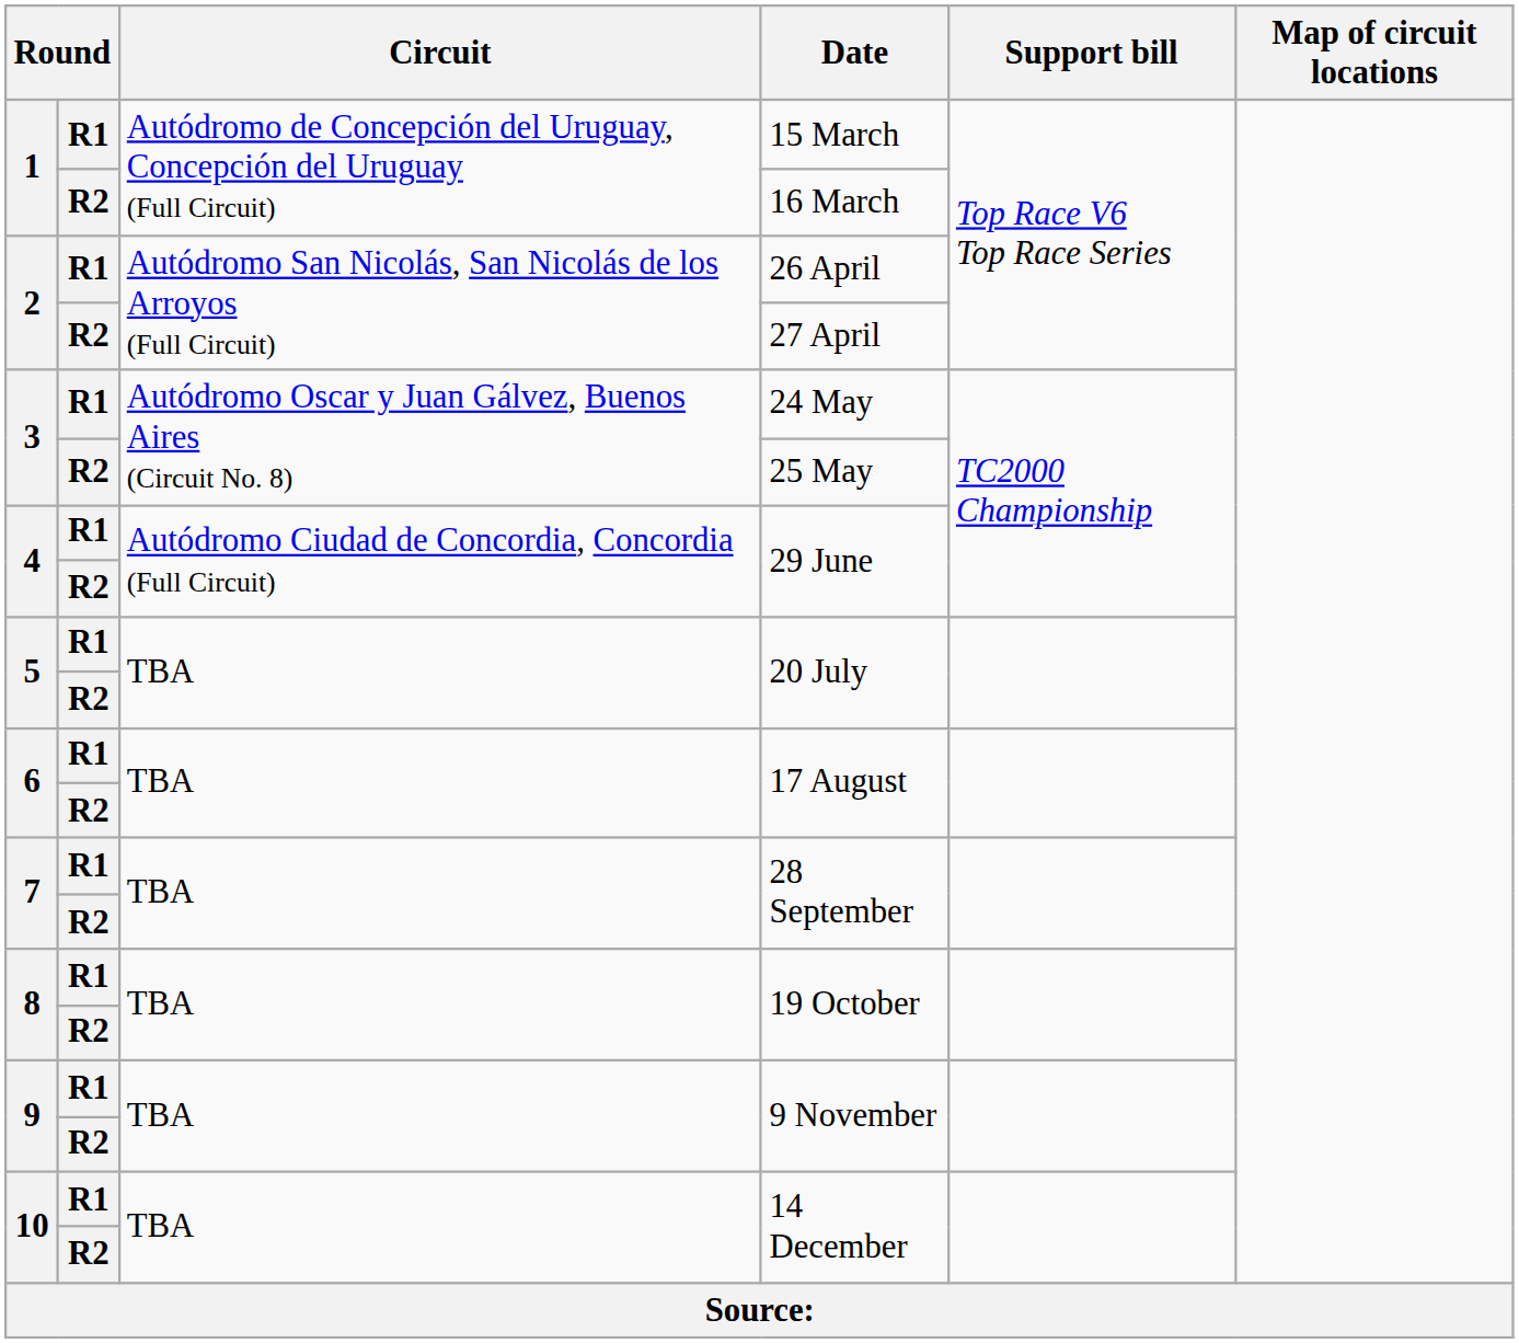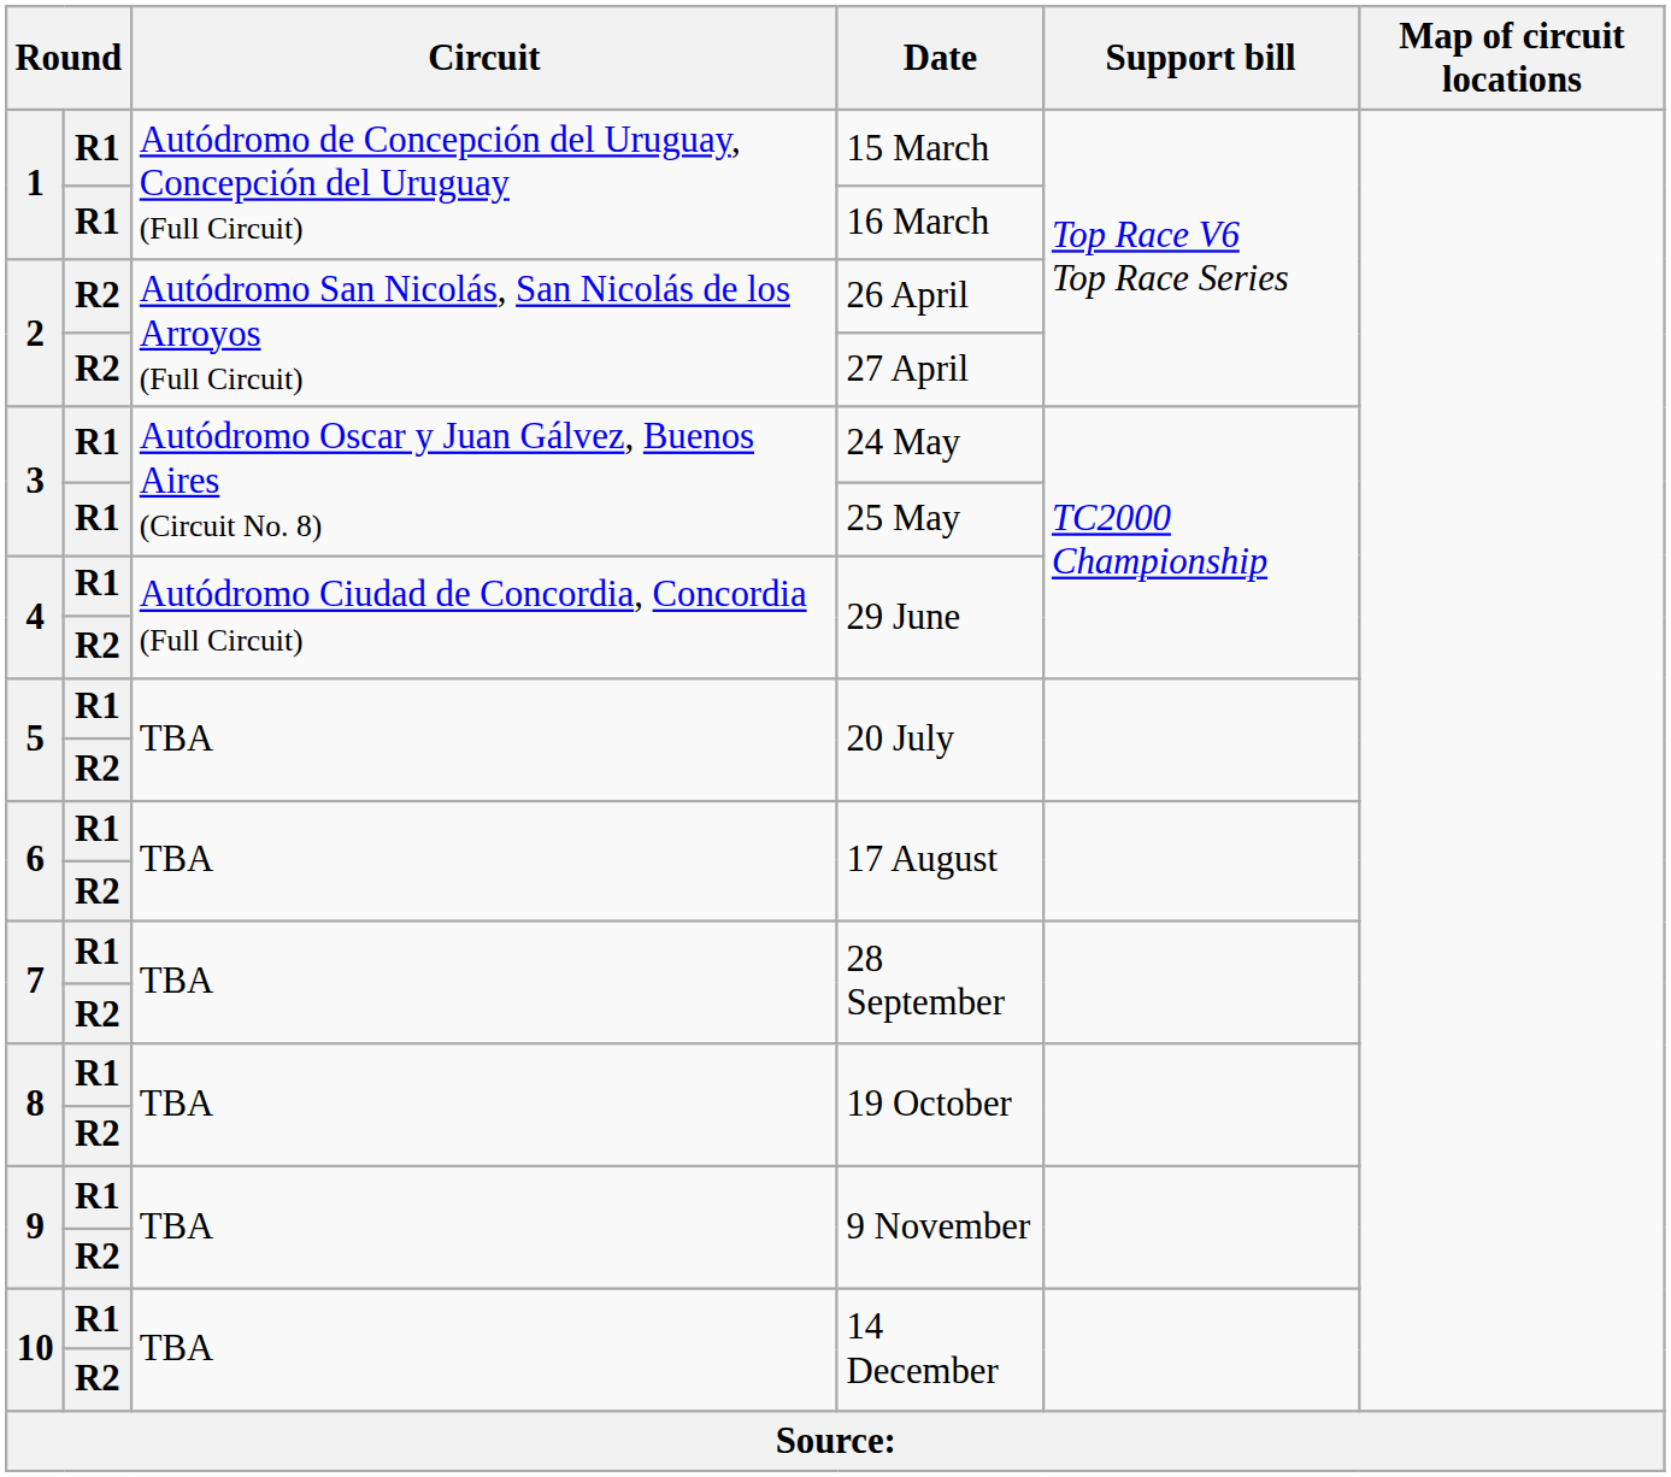 <table class="wikitable" style="font-size:85%">
 <tr>
 <th colspan="2">Round</th>
 <th>Circuit</th>
 <th>Date</th>
 <th>Support bill</th>
 <th>Map of circuit locations</th>
 </tr>
 <tr>
 <th rowspan="2">1</th>
 <th>R1</th>
 <td rowspan="2"> <a href='#'>Autódromo de Concepción del Uruguay</a>, <a href='#'>Concepción del Uruguay</a><br><small>(Full Circuit)</small></td>
 <td nowrap="">15 March</td>
 <td rowspan="4"><em><a href='#'>Top Race V6</a><br>Top Race Series</em></td>
 <td rowspan="20"></td>
 </tr>
 <tr>
-<th>R2</th>
+<th>R1</th>
 <td>16 March</td>
 </tr>
 <tr>
 <th rowspan="2">2</th>
-<th>R1</th>
+<th>R2</th>
 <td rowspan="2"> <a href='#'>Autódromo San Nicolás</a>, <a href='#'>San Nicolás de los Arroyos</a><br><small>(Full Circuit)</small></td>
 <td>26 April</td>
 </tr>
 <tr>
 <th>R2</th>
 <td>27 April</td>
 </tr>
 <tr>
 <th rowspan="2">3</th>
 <th>R1</th>
 <td rowspan="2"> <a href='#'>Autódromo Oscar y Juan Gálvez</a>, <a href='#'>Buenos Aires</a><br><small>(Circuit No. 8)</small></td>
 <td>24 May</td>
 <td rowspan="4"><em><a href='#'>TC2000 Championship</a></em></td>
 </tr>
 <tr>
-<th>R2</th>
+<th>R1</th>
 <td>25 May</td>
 </tr>
 <tr>
 <th rowspan="2">4</th>
 <th>R1</th>
 <td rowspan="2"> <a href='#'>Autódromo Ciudad de Concordia</a>, <a href='#'>Concordia</a><br><small>(Full Circuit)</small></td>
 <td rowspan="2">29 June</td>
 </tr>
 <tr>
 <th>R2</th>
 </tr>
 <tr>
 <th rowspan="2">5</th>
 <th>R1</th>
 <td rowspan="2"> TBA</td>
 <td rowspan="2">20 July</td>
 <td rowspan="2"></td>
 </tr>
 <tr>
 <th>R2</th>
 </tr>
 <tr>
 <th rowspan="2">6</th>
 <th>R1</th>
 <td rowspan="2"> TBA</td>
 <td rowspan="2">17 August</td>
 <td rowspan="2"></td>
 </tr>
 <tr>
 <th>R2</th>
 </tr>
 <tr>
 <th rowspan="2">7</th>
 <th>R1</th>
 <td rowspan="2"> TBA</td>
 <td rowspan="2">28 September</td>
 <td rowspan="2"></td>
 </tr>
 <tr>
 <th>R2</th>
 </tr>
 <tr>
 <th rowspan="2">8</th>
 <th>R1</th>
 <td rowspan="2"> TBA</td>
 <td rowspan="2">19 October</td>
 <td rowspan="2"></td>
 </tr>
 <tr>
 <th>R2</th>
 </tr>
 <tr>
 <th rowspan="2">9</th>
 <th>R1</th>
 <td rowspan="2"> TBA</td>
 <td rowspan="2">9 November</td>
 <td rowspan="2"></td>
 </tr>
 <tr>
 <th>R2</th>
 </tr>
 <tr>
 <th rowspan="2">10</th>
 <th>R1</th>
 <td rowspan="2"> TBA</td>
 <td rowspan="2">14 December</td>
 <td rowspan="2"></td>
 </tr>
 <tr>
 <th>R2</th>
 </tr>
 <tr>
 <th colspan="6">Source: </th>
 </tr>
 </table>
